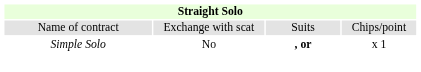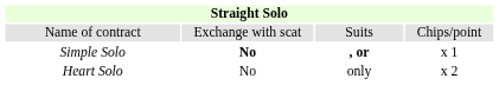 <table style="wikitable" style="float: middle; background: #7C9ED9; margin-left: 1em; border-spacing: 1px;">
 <tr align="center">
 <td style="background: #E9FFDB;" colspan="4"><strong>Straight Solo</strong></td>
 </tr>
 <tr align="center">
 <td style="width: 200px; background: #e3e3e3;">Name of contract</td>
 <td style="width: 150px; background: #e3e3e3;">Exchange with scat</td>
 <td style="width: 100px; background: #e3e3e3;">Suits</td>
 <td style="width: 100px; background: #e3e3e3;">Chips/point</td>
 </tr>
 <tr align="center">
 <td style="background: #ffffff;"><em>Simple Solo</em></td>
-<td style="background: #ffffff;">No</td>
+<td style="background: #ffffff;"><strong>No</strong></td>
 <td style="background: #ffffff;"><strong>,  or </strong></td>
 <td style="background: #ffffff;">x 1</td>
 </tr>
+<tr align="center">
+<td style="background: #ffffff;"><em>Heart Solo</em></td>
+<td style="background: #ffffff;">No</td>
+<td style="background: #ffffff;"> only</td>
+<td style="background: #ffffff;">x 2</td>
+</tr>
 </table>
